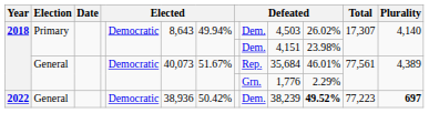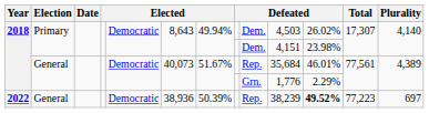 <table class=wikitable>
 <tr>
 <th>Year</th>
 <th>Election</th>
 <th>Date</th>
 <th ! colspan="4">Elected</th>
 <th ! colspan="4">Defeated</th>
 <th>Total</th>
 <th>Plurality</th>
 </tr>
 <tr>
 <th rowspan="4" valign="top"><a href='#'>2018</a></th>
 <td rowspan="2" valign="top">Primary</td>
 <td rowspan="2" valign="top"></td>
 <td rowspan="2" valign="top"></td>
 <td rowspan="2" valign="top" ><a href='#'>Democratic</a></td>
 <td rowspan="2" valign="top" align="right">8,643</td>
 <td rowspan="2" valign="top" align="right">49.94%</td>
 <td valign="top"></td>
 <td valign="top" ><a href='#'>Dem.</a></td>
 <td valign="top" align="right">4,503</td>
 <td valign="top" align="right">26.02%</td>
 <td rowspan="2" valign="top" align="right">17,307</td>
 <td rowspan="2" valign="top" align="right">4,140</td>
 </tr>
 <tr>
 <td valign="top"></td>
 <td valign="top" ><a href='#'>Dem.</a></td>
 <td valign="top" align="right">4,151</td>
 <td valign="top" align="right">23.98%</td>
 </tr>
 <tr>
 <td rowspan="2" valign="top">General</td>
 <td rowspan="2" valign="top"></td>
 <td rowspan="2" valign="top"></td>
 <td rowspan="2" valign="top" ><a href='#'>Democratic</a></td>
 <td rowspan="2" valign="top" align="right">40,073</td>
 <td rowspan="2" valign="top" align="right">51.67%</td>
 <td valign="top"></td>
 <td valign="top" ><a href='#'>Rep.</a></td>
 <td valign="top" align="right">35,684</td>
 <td valign="top" align="right">46.01%</td>
 <td rowspan="2" valign="top" align="right">77,561</td>
 <td rowspan="2" valign="top" align="right">4,389</td>
 </tr>
 <tr>
 <td valign="top"></td>
 <td valign="top" ><a href='#'>Grn.</a></td>
 <td valign="top" align="right">1,776</td>
 <td valign="top" align="right">2.29%</td>
 </tr>
 <tr>
 <th><a href='#'>2022</a></th>
 <td valign="top">General</td>
 <td valign="top"></td>
 <td valign="top"></td>
 <td valign="top" ><a href='#'>Democratic</a></td>
 <td valign="top" align="right">38,936</td>
-<td valign="top" align="right">50.42%</td>
+<td valign="top" align="right">50.39%</td>
 <td valign="top"></td>
-<td valign="top" ><a href='#'>Dem.</a></td>
+<td valign="top" ><a href='#'>Rep.</a></td>
 <td valign="top" align="right">38,239</td>
 <td valign="top" align="right"><strong>49.52%</strong></td>
 <td valign="top" align="right">77,223</td>
-<td valign="top" align="right"><strong>697</strong></td>
+<td valign="top" align="right">697</td>
 </tr>
 </table>
